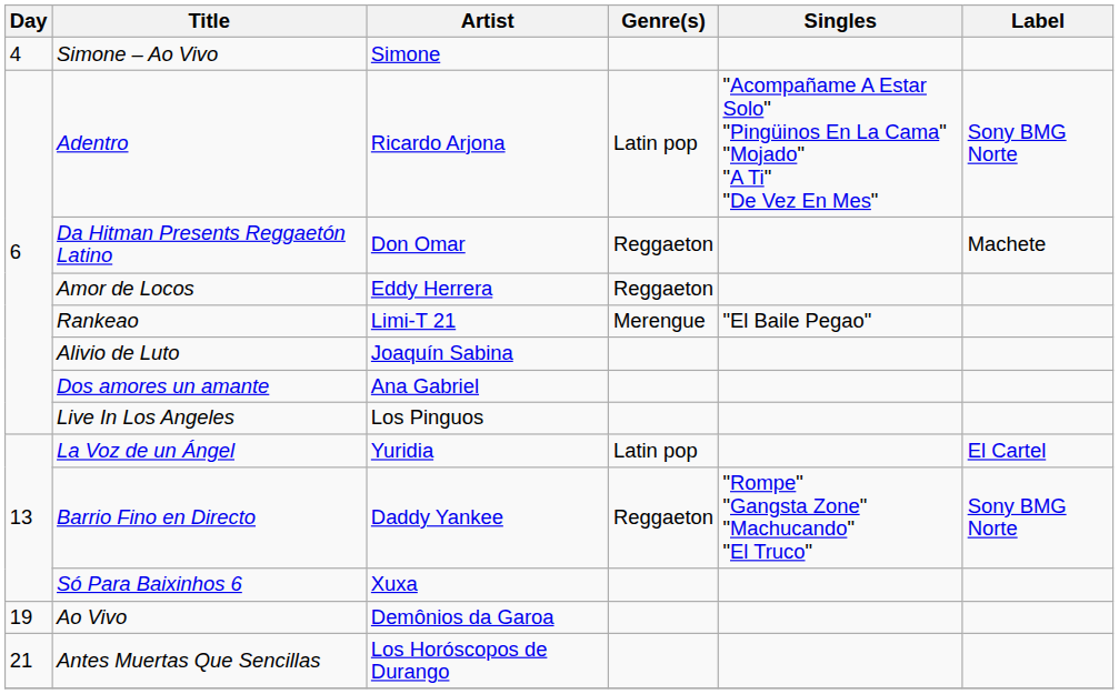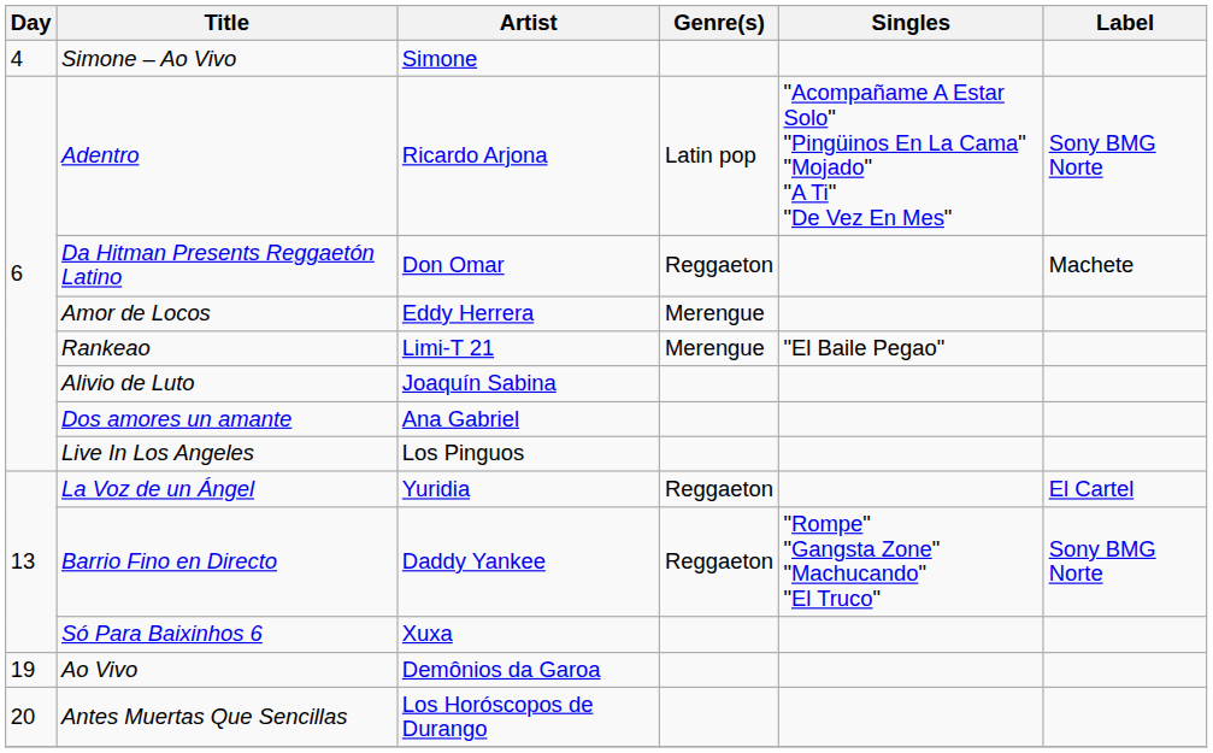 <table class="wikitable sortable" style="text-align: left;">
 <tr>
 <th>Day</th>
 <th>Title</th>
 <th>Artist</th>
 <th>Genre(s)</th>
 <th>Singles</th>
 <th>Label</th>
 </tr>
 <tr>
 <td>4</td>
 <td><em>Simone – Ao Vivo</em></td>
 <td><a href='#'>Simone</a></td>
 <td></td>
 <td></td>
 <td></td>
 </tr>
 <tr>
 <td rowspan="7">6</td>
 <td><em><a href='#'>Adentro</a></em></td>
 <td><a href='#'>Ricardo Arjona</a></td>
 <td>Latin pop</td>
 <td>"<a href='#'>Acompañame A Estar Solo</a>"<br>"<a href='#'>Pingüinos En La Cama</a>"<br>"<a href='#'>Mojado</a>"<br>"<a href='#'>A Ti</a>"<br>"<a href='#'>De Vez En Mes</a>"</td>
 <td><a href='#'>Sony BMG Norte</a></td>
 </tr>
 <tr>
 <td><em><a href='#'>Da Hitman Presents Reggaetón Latino</a></em></td>
 <td><a href='#'>Don Omar</a></td>
 <td>Reggaeton</td>
 <td></td>
 <td>Machete</td>
 </tr>
 <tr>
 <td><em>Amor de Locos</em></td>
 <td><a href='#'>Eddy Herrera</a></td>
-<td>Reggaeton</td>
+<td>Merengue</td>
 <td></td>
 <td></td>
 </tr>
 <tr>
 <td><em>Rankeao</em></td>
 <td><a href='#'>Limi-T 21</a></td>
 <td>Merengue</td>
 <td>"El Baile Pegao"</td>
 <td></td>
 </tr>
 <tr>
 <td><em>Alivio de Luto</em></td>
 <td><a href='#'>Joaquín Sabina</a></td>
 <td></td>
 <td></td>
 <td></td>
 </tr>
 <tr>
 <td><em><a href='#'>Dos amores un amante</a></em></td>
 <td><a href='#'>Ana Gabriel</a></td>
 <td></td>
 <td></td>
 <td></td>
 </tr>
 <tr>
 <td><em>Live In Los Angeles</em></td>
 <td>Los Pinguos</td>
 <td></td>
 <td></td>
 <td></td>
 </tr>
 <tr>
 <td rowspan="3">13</td>
 <td><em><a href='#'>La Voz de un Ángel</a></em></td>
 <td><a href='#'>Yuridia</a></td>
-<td>Latin pop</td>
+<td>Reggaeton</td>
 <td></td>
 <td><a href='#'>El Cartel</a></td>
 </tr>
 <tr>
 <td><em><a href='#'>Barrio Fino en Directo</a></em></td>
 <td><a href='#'>Daddy Yankee</a></td>
 <td>Reggaeton</td>
 <td>"<a href='#'>Rompe</a>"<br>"<a href='#'>Gangsta Zone</a>"<br>"<a href='#'>Machucando</a>"<br>"<a href='#'>El Truco</a>"</td>
 <td><a href='#'>Sony BMG Norte</a></td>
 </tr>
 <tr>
 <td><em><a href='#'>Só Para Baixinhos 6</a></em></td>
 <td><a href='#'>Xuxa</a></td>
 <td></td>
 <td></td>
 <td></td>
 </tr>
 <tr>
 <td>19</td>
 <td><em>Ao Vivo</em></td>
 <td><a href='#'>Demônios da Garoa</a></td>
 <td></td>
 <td></td>
 <td></td>
 </tr>
 <tr>
-<td>21</td>
+<td>20</td>
 <td><em>Antes Muertas Que Sencillas</em></td>
 <td><a href='#'>Los Horóscopos de Durango</a></td>
 <td></td>
 <td></td>
 <td></td>
 </tr>
 <tr>
 </tr>
 </table>
